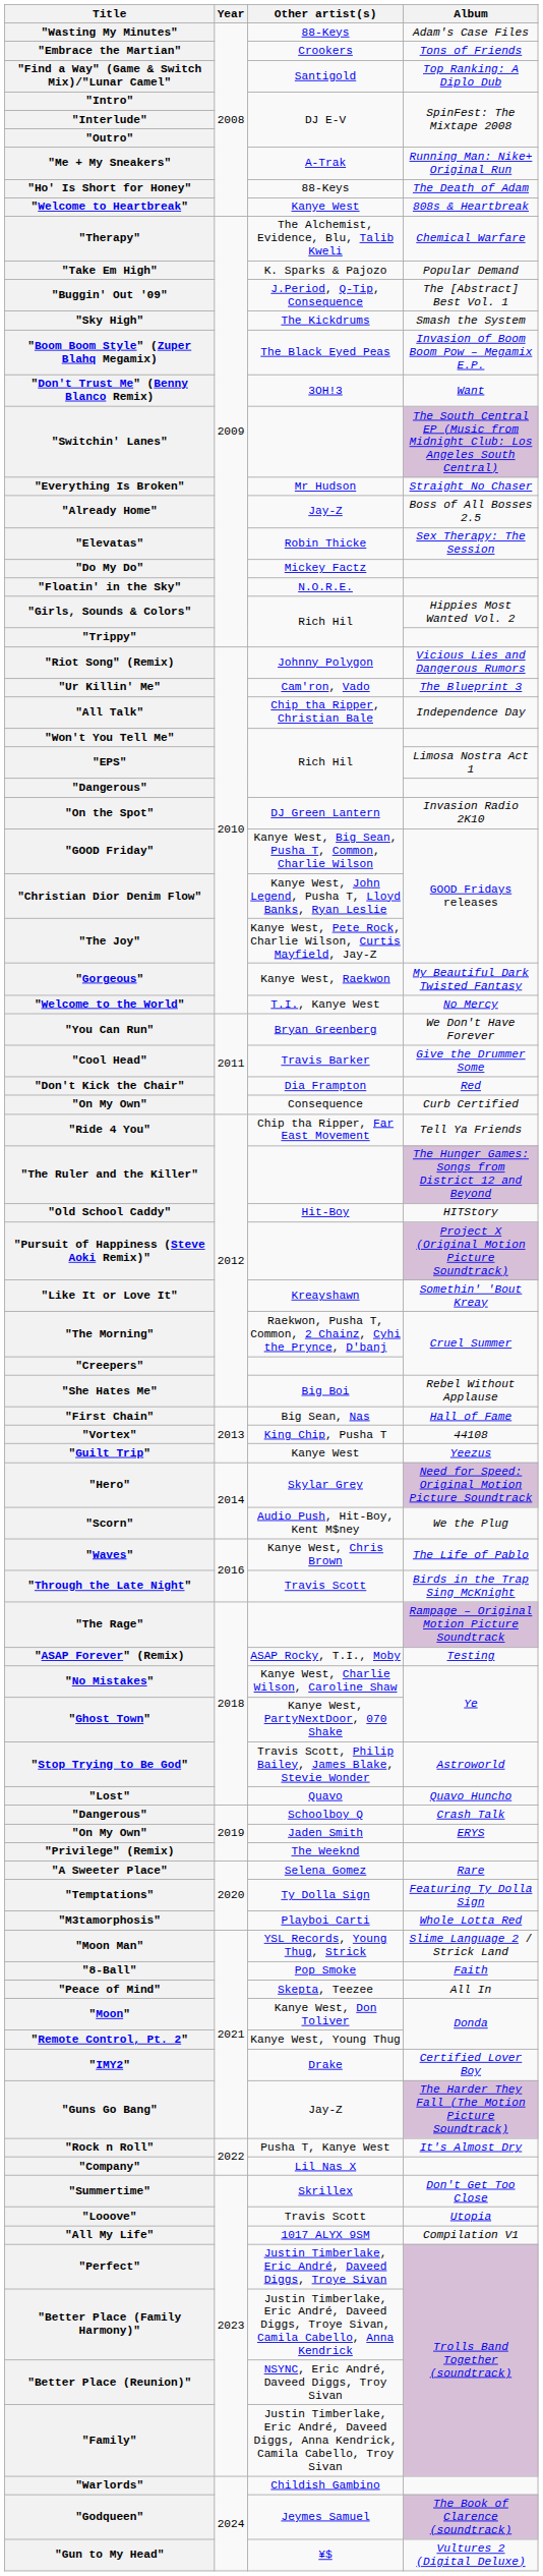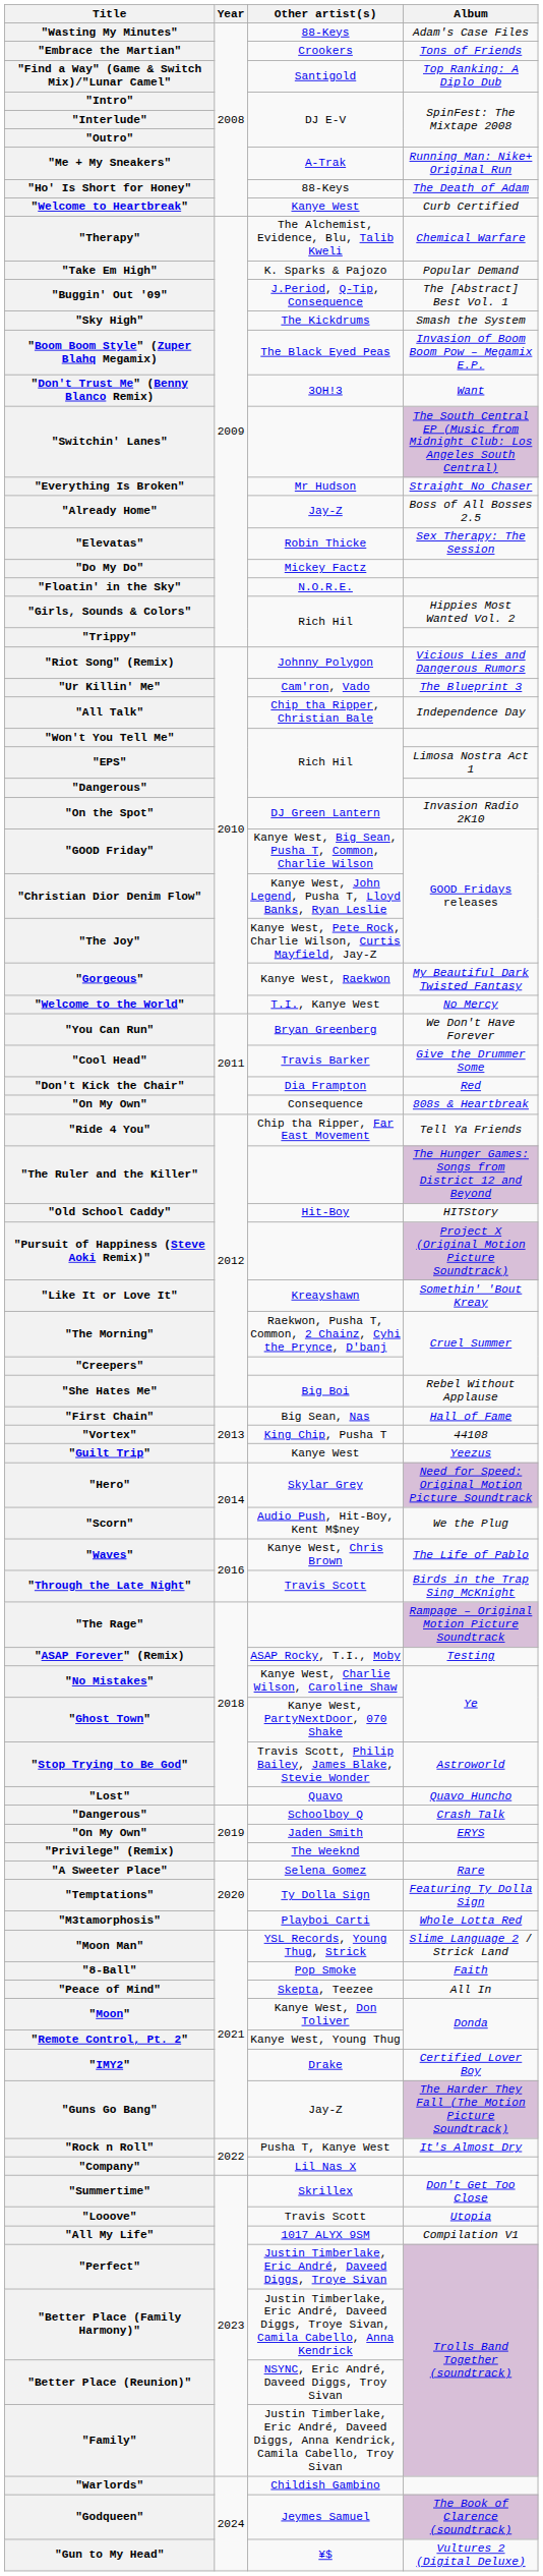 <table class="wikitable plainrowheaders" style="text-align:center;">
 <tr>
 <th scope="col" style="width:18em;">Title</th>
 <th scope="col">Year</th>
 <th scope="col">Other artist(s)</th>
 <th scope="col">Album</th>
 </tr>
 <tr>
 <th scope="row">"Wasting My Minutes"</th>
 <td rowspan="9">2008</td>
 <td><a href='#'>88-Keys</a></td>
 <td><em>Adam's Case Files</em></td>
 </tr>
 <tr>
 <th scope="row">"Embrace the Martian"</th>
 <td><a href='#'>Crookers</a></td>
 <td><em><a href='#'>Tons of Friends</a></em></td>
 </tr>
 <tr>
 <th scope="row">"Find a Way" (Game & Switch Mix)/"Lunar Camel"</th>
 <td><a href='#'>Santigold</a></td>
 <td><em><a href='#'>Top Ranking: A Diplo Dub</a></em></td>
 </tr>
 <tr>
 <th scope="row">"Intro"</th>
 <td rowspan="3">DJ E-V</td>
 <td rowspan="3"><em>SpinFest: The Mixtape 2008</em></td>
 </tr>
 <tr>
 <th scope="row">"Interlude"</th>
 </tr>
 <tr>
 <th scope="row">"Outro"</th>
 </tr>
 <tr>
 <th scope="row">"Me + My Sneakers"</th>
 <td><a href='#'>A-Trak</a></td>
 <td><em><a href='#'>Running Man: Nike+ Original Run</a></em></td>
 </tr>
 <tr>
 <th scope="row">"Ho' Is Short for Honey"</th>
 <td>88-Keys</td>
 <td><em><a href='#'>The Death of Adam</a></em></td>
 </tr>
 <tr>
 <th scope="row">"<a href='#'>Welcome to Heartbreak</a>"</th>
 <td><a href='#'>Kanye West</a></td>
-<td><em><a href='#'>808s & Heartbreak</a></em></td>
+<td><em>Curb Certified</em></td>
 </tr>
 <tr>
 <th scope="row">"Therapy"</th>
 <td rowspan="14">2009</td>
 <td>The Alchemist, Evidence, Blu, <a href='#'>Talib Kweli</a></td>
 <td><em><a href='#'>Chemical Warfare</a></em></td>
 </tr>
 <tr>
 <th scope="row">"Take Em High"</th>
 <td>K. Sparks & Pajozo</td>
 <td><em>Popular Demand</em></td>
 </tr>
 <tr>
 <th scope="row">"Buggin' Out '09"</th>
 <td><a href='#'>J.Period</a>, <a href='#'>Q-Tip</a>, <a href='#'>Consequence</a></td>
 <td><em>The [Abstract] Best Vol. 1</em></td>
 </tr>
 <tr>
 <th scope="row">"Sky High"</th>
 <td><a href='#'>The Kickdrums</a></td>
 <td><em>Smash the System</em></td>
 </tr>
 <tr>
 <th scope="row">"<a href='#'>Boom Boom Style</a>" (<a href='#'>Zuper Blahq</a> Megamix)</th>
 <td><a href='#'>The Black Eyed Peas</a></td>
 <td><em><a href='#'>Invasion of Boom Boom Pow – Megamix E.P.</a></em></td>
 </tr>
 <tr>
 <th scope="row">"<a href='#'>Don't Trust Me</a>" (<a href='#'>Benny Blanco</a> Remix)</th>
 <td><a href='#'>3OH!3</a></td>
 <td><em><a href='#'>Want</a></em></td>
 </tr>
 <tr>
 <th scope="row">"Switchin' Lanes"</th>
 <td></td>
 <td style="background-color:#D8BFD8"><em><a href='#'>The South Central EP (Music from Midnight Club: Los Angeles South Central)</a></em></td>
 </tr>
 <tr>
 <th scope="row">"Everything Is Broken"</th>
 <td><a href='#'>Mr Hudson</a></td>
 <td><em><a href='#'>Straight No Chaser</a></em></td>
 </tr>
 <tr>
 <th scope="row">"Already Home"</th>
 <td><a href='#'>Jay-Z</a></td>
 <td><em>Boss of All Bosses 2.5</em></td>
 </tr>
 <tr>
 <th scope="row">"Elevatas"</th>
 <td><a href='#'>Robin Thicke</a></td>
 <td><em><a href='#'>Sex Therapy: The Session</a></em></td>
 </tr>
 <tr>
 <th scope="row">"Do My Do"</th>
 <td><a href='#'>Mickey Factz</a></td>
 <td></td>
 </tr>
 <tr>
 <th scope="row">"Floatin' in the Sky"</th>
 <td><a href='#'>N.O.R.E.</a></td>
 <td></td>
 </tr>
 <tr>
 <th scope="row">"Girls, Sounds & Colors"</th>
 <td rowspan="2">Rich Hil</td>
 <td><em>Hippies Most Wanted Vol. 2</em></td>
 </tr>
 <tr>
 <th scope="row">"Trippy"</th>
 <td></td>
 </tr>
 <tr>
 <th scope="row">"Riot Song" (Remix)</th>
 <td rowspan="12">2010</td>
 <td><a href='#'>Johnny Polygon</a></td>
 <td><em><a href='#'>Vicious Lies and Dangerous Rumors</a></em></td>
 </tr>
 <tr>
 <th scope="row">"Ur Killin' Me"</th>
 <td><a href='#'>Cam'ron</a>, <a href='#'>Vado</a></td>
 <td><em><a href='#'>The Blueprint 3</a></em></td>
 </tr>
 <tr>
 <th scope="row">"All Talk"</th>
 <td><a href='#'>Chip tha Ripper</a>, <a href='#'>Christian Bale</a></td>
 <td><em>Independence Day</em></td>
 </tr>
 <tr>
 <th scope="row">"Won't You Tell Me"</th>
 <td rowspan="3">Rich Hil</td>
 <td></td>
 </tr>
 <tr>
 <th scope="row">"EPS"</th>
 <td><em>Limosa Nostra Act 1</em></td>
 </tr>
 <tr>
 <th scope="row">"Dangerous"</th>
 <td></td>
 </tr>
 <tr>
 <th scope="row">"On the Spot"</th>
 <td><a href='#'>DJ Green Lantern</a></td>
 <td><em>Invasion Radio 2K10</em></td>
 </tr>
 <tr>
 <th scope="row">"GOOD Friday"</th>
 <td>Kanye West, <a href='#'>Big Sean</a>, <a href='#'>Pusha T</a>, <a href='#'>Common</a>, <a href='#'>Charlie Wilson</a></td>
 <td rowspan="3"><a href='#'>GOOD Fridays</a> releases</td>
 </tr>
 <tr>
 <th scope="row">"Christian Dior Denim Flow"</th>
 <td>Kanye West, <a href='#'>John Legend</a>, Pusha T, <a href='#'>Lloyd Banks</a>, <a href='#'>Ryan Leslie</a></td>
 </tr>
 <tr>
 <th scope="row">"The Joy"</th>
 <td>Kanye West, <a href='#'>Pete Rock</a>, Charlie Wilson, <a href='#'>Curtis Mayfield</a>, Jay-Z</td>
 </tr>
 <tr>
 <th scope="row">"<a href='#'>Gorgeous</a>"</th>
 <td>Kanye West, <a href='#'>Raekwon</a></td>
 <td><em><a href='#'>My Beautiful Dark Twisted Fantasy</a></em></td>
 </tr>
 <tr>
 <th scope="row">"<a href='#'>Welcome to the World</a>"</th>
 <td><a href='#'>T.I.</a>, Kanye West</td>
 <td><em><a href='#'>No Mercy</a></em></td>
 </tr>
 <tr>
 <th scope="row">"You Can Run"</th>
 <td rowspan="4">2011</td>
 <td><a href='#'>Bryan Greenberg</a></td>
 <td><em>We Don't Have Forever</em></td>
 </tr>
 <tr>
 <th scope="row">"Cool Head"</th>
 <td><a href='#'>Travis Barker</a></td>
 <td><em><a href='#'>Give the Drummer Some</a></em></td>
 </tr>
 <tr>
 <th scope="row">"Don't Kick the Chair"</th>
 <td><a href='#'>Dia Frampton</a></td>
 <td><em><a href='#'>Red</a></em></td>
 </tr>
 <tr>
 <th scope="row">"On My Own"</th>
 <td>Consequence</td>
-<td><em>Curb Certified</em></td>
+<td><em><a href='#'>808s & Heartbreak</a></em></td>
 </tr>
 <tr>
 <th scope="row">"Ride 4 You"</th>
 <td rowspan="8">2012</td>
 <td>Chip tha Ripper, <a href='#'>Far East Movement</a></td>
 <td><em>Tell Ya Friends</em></td>
 </tr>
 <tr>
 <th scope="row">"The Ruler and the Killer"</th>
 <td></td>
 <td style="background-color:#D8BFD8"><em><a href='#'>The Hunger Games: Songs from District 12 and Beyond</a></em></td>
 </tr>
 <tr>
 <th scope="row">"Old School Caddy"</th>
 <td><a href='#'>Hit-Boy</a></td>
 <td><em>HITStory</em></td>
 </tr>
 <tr>
 <th scope="row">"Pursuit of Happiness (<a href='#'>Steve Aoki</a> Remix)"</th>
 <td></td>
 <td style="background-color:#D8BFD8"><em><a href='#'>Project X (Original Motion Picture Soundtrack)</a></em></td>
 </tr>
 <tr>
 <th scope="row">"Like It or Love It"</th>
 <td><a href='#'>Kreayshawn</a></td>
 <td><em><a href='#'>Somethin' 'Bout Kreay</a></em></td>
 </tr>
 <tr>
 <th scope="row">"The Morning"</th>
 <td>Raekwon, Pusha T, Common, <a href='#'>2 Chainz</a>, <a href='#'>Cyhi the Prynce</a>, <a href='#'>D'banj</a></td>
 <td rowspan="2"><em><a href='#'>Cruel Summer</a></em></td>
 </tr>
 <tr>
 <th scope="row">"Creepers"</th>
 <td></td>
 </tr>
 <tr>
 <th scope="row">"She Hates Me"</th>
 <td><a href='#'>Big Boi</a></td>
 <td><em>Rebel Without Applause</em></td>
 </tr>
 <tr>
 <th scope="row">"First Chain"</th>
 <td rowspan="3">2013</td>
 <td>Big Sean, <a href='#'>Nas</a></td>
 <td><em><a href='#'>Hall of Fame</a></em></td>
 </tr>
 <tr>
 <th scope="row">"Vortex"</th>
 <td><a href='#'>King Chip</a>, Pusha T</td>
 <td><em>44108</em></td>
 </tr>
 <tr>
 <th scope="row">"<a href='#'>Guilt Trip</a>"</th>
 <td>Kanye West</td>
 <td><em><a href='#'>Yeezus</a></em></td>
 </tr>
 <tr>
 <th scope="row">"Hero"</th>
 <td rowspan="2">2014</td>
 <td><a href='#'>Skylar Grey</a></td>
 <td style="background-color:#D8BFD8"><em><a href='#'>Need for Speed: Original Motion Picture Soundtrack</a></em></td>
 </tr>
 <tr>
 <th scope="row">"Scorn"</th>
 <td><a href='#'>Audio Push</a>, Hit-Boy, Kent M$ney</td>
 <td><em>We the Plug</em></td>
 </tr>
 <tr>
 <th scope="row">"<a href='#'>Waves</a>"</th>
 <td rowspan="2">2016</td>
 <td>Kanye West, <a href='#'>Chris Brown</a></td>
 <td><em><a href='#'>The Life of Pablo</a></em></td>
 </tr>
 <tr>
 <th scope="row">"<a href='#'>Through the Late Night</a>"</th>
 <td><a href='#'>Travis Scott</a></td>
 <td><em><a href='#'>Birds in the Trap Sing McKnight</a></em></td>
 </tr>
 <tr>
 <th scope="row">"The Rage"</th>
 <td rowspan="6">2018</td>
 <td></td>
 <td style="background-color:#D8BFD8"><em><a href='#'>Rampage – Original Motion Picture Soundtrack</a></em></td>
 </tr>
 <tr>
 <th scope="row">"<a href='#'>ASAP Forever</a>" (Remix)</th>
 <td><a href='#'>ASAP Rocky</a>, T.I., <a href='#'>Moby</a></td>
 <td><em><a href='#'>Testing</a></em></td>
 </tr>
 <tr>
 <th scope="row">"<a href='#'>No Mistakes</a>"</th>
 <td>Kanye West, <a href='#'>Charlie Wilson</a>, <a href='#'>Caroline Shaw</a></td>
 <td rowspan="2"><em><a href='#'>Ye</a></em></td>
 </tr>
 <tr>
 <th scope="row">"<a href='#'>Ghost Town</a>"</th>
 <td>Kanye West, <a href='#'>PartyNextDoor</a>, <a href='#'>070 Shake</a></td>
 </tr>
 <tr>
 <th scope="row">"<a href='#'>Stop Trying to Be God</a>"</th>
 <td>Travis Scott, <a href='#'>Philip Bailey</a>, <a href='#'>James Blake</a>, <a href='#'>Stevie Wonder</a></td>
 <td><em><a href='#'>Astroworld</a></em></td>
 </tr>
 <tr>
 <th scope="row">"Lost"</th>
 <td><a href='#'>Quavo</a></td>
 <td><em><a href='#'>Quavo Huncho</a></em></td>
 </tr>
 <tr>
 <th scope="row">"Dangerous"</th>
 <td rowspan="3">2019</td>
 <td><a href='#'>Schoolboy Q</a></td>
 <td><em><a href='#'>Crash Talk</a></em></td>
 </tr>
 <tr>
 <th scope="row">"On My Own"</th>
 <td><a href='#'>Jaden Smith</a></td>
 <td><em><a href='#'>ERYS</a></em></td>
 </tr>
 <tr>
 <th scope="row">"Privilege" (Remix)</th>
 <td><a href='#'>The Weeknd</a></td>
 <td></td>
 </tr>
 <tr>
 <th scope="row">"A Sweeter Place"</th>
 <td rowspan="3">2020</td>
 <td><a href='#'>Selena Gomez</a></td>
 <td><em><a href='#'>Rare</a></em></td>
 </tr>
 <tr>
 <th scope="row">"Temptations"</th>
 <td><a href='#'>Ty Dolla Sign</a></td>
 <td><em><a href='#'>Featuring Ty Dolla Sign</a></em></td>
 </tr>
 <tr>
 <th scope="row">"M3tamorphosis"</th>
 <td><a href='#'>Playboi Carti</a></td>
 <td><em><a href='#'>Whole Lotta Red</a></em></td>
 </tr>
 <tr>
 <th scope="row">"Moon Man"</th>
 <td rowspan="7">2021</td>
 <td><a href='#'>YSL Records</a>, <a href='#'>Young Thug</a>, <a href='#'>Strick</a></td>
 <td><em><a href='#'>Slime Language 2</a></em> / <em>Strick Land</em></td>
 </tr>
 <tr>
 <th scope="row">"8-Ball"</th>
 <td><a href='#'>Pop Smoke</a></td>
 <td><em><a href='#'>Faith</a></em></td>
 </tr>
 <tr>
 <th scope="row">"Peace of Mind"</th>
 <td><a href='#'>Skepta</a>, Teezee</td>
 <td><em>All In</em></td>
 </tr>
 <tr>
 <th scope="row">"<a href='#'>Moon</a>"</th>
 <td>Kanye West, <a href='#'>Don Toliver</a></td>
 <td rowspan="2"><em><a href='#'>Donda</a></em></td>
 </tr>
 <tr>
 <th scope="row">"<a href='#'>Remote Control, Pt. 2</a>"</th>
 <td>Kanye West, Young Thug</td>
 </tr>
 <tr>
 <th scope="row">"<a href='#'>IMY2</a>"</th>
 <td><a href='#'>Drake</a></td>
 <td><em><a href='#'>Certified Lover Boy</a></em></td>
 </tr>
 <tr>
 <th scope="row">"Guns Go Bang"</th>
 <td>Jay-Z</td>
 <td style="background-color:#D8BFD8"><em><a href='#'>The Harder They Fall (The Motion Picture Soundtrack)</a></em></td>
 </tr>
 <tr>
 <th scope="row">"Rock n Roll"</th>
 <td rowspan="2">2022</td>
 <td>Pusha T, Kanye West</td>
 <td><em><a href='#'>It's Almost Dry</a></em></td>
 </tr>
 <tr>
 <th scope=row>"Company"</th>
 <td><a href='#'>Lil Nas X</a></td>
 <td></td>
 </tr>
 <tr>
 <th scope="row">"Summertime"</th>
 <td rowspan="7">2023</td>
 <td><a href='#'>Skrillex</a></td>
 <td><em><a href='#'>Don't Get Too Close</a></em></td>
 </tr>
 <tr>
 <th scope="row">"Looove"</th>
 <td>Travis Scott</td>
 <td><em><a href='#'>Utopia</a></em></td>
 </tr>
 <tr>
 <th scope="row">"All My Life"</th>
 <td><a href='#'>1017 ALYX 9SM</a></td>
 <td><em>Compilation V1</em></td>
 </tr>
 <tr>
 <th scope="row">"Perfect"</th>
 <td><a href='#'>Justin Timberlake</a>, <a href='#'>Eric André</a>, <a href='#'>Daveed Diggs</a>, <a href='#'>Troye Sivan</a></td>
 <td rowspan="4" style="background-color:#D8BFD8"><em><a href='#'>Trolls Band Together (soundtrack)</a></em></td>
 </tr>
 <tr>
 <th scope="row">"Better Place (Family Harmony)"</th>
 <td>Justin Timberlake, Eric André, Daveed Diggs, Troye Sivan, <a href='#'>Camila Cabello</a>, <a href='#'>Anna Kendrick</a></td>
 </tr>
 <tr>
 <th scope="row">"Better Place (Reunion)"</th>
 <td><a href='#'>NSYNC</a>, Eric André, Daveed Diggs, Troy Sivan</td>
 </tr>
 <tr>
 <th scope="row">"Family"</th>
 <td>Justin Timberlake, Eric André, Daveed Diggs, Anna Kendrick, Camila Cabello, Troy Sivan</td>
 </tr>
 <tr>
 <th scope="row">"Warlords"</th>
 <td rowspan="3">2024</td>
 <td><a href='#'>Childish Gambino</a></td>
 <td></td>
 </tr>
 <tr>
 <th scope="row">"Godqueen"</th>
 <td><a href='#'>Jeymes Samuel</a></td>
 <td style="background-color:#D8BFD8"><em><a href='#'>The Book of Clarence (soundtrack)</a></em></td>
 </tr>
 <tr>
 <th scope="row">"Gun to My Head"</th>
 <td><a href='#'>¥$</a></td>
 <td><em><a href='#'>Vultures 2 (Digital Deluxe)</a></em></td>
 </tr>
 </table>
